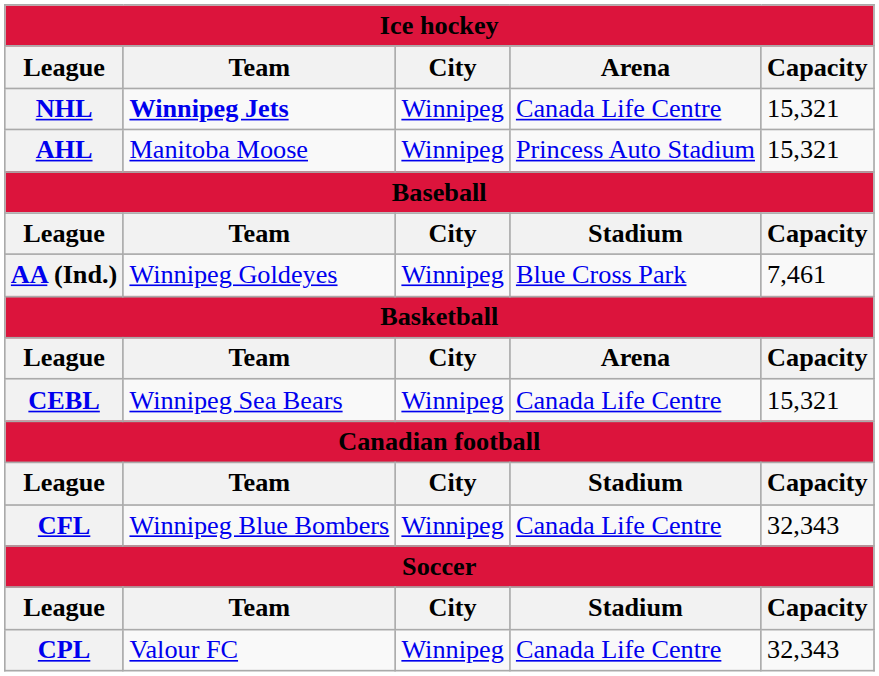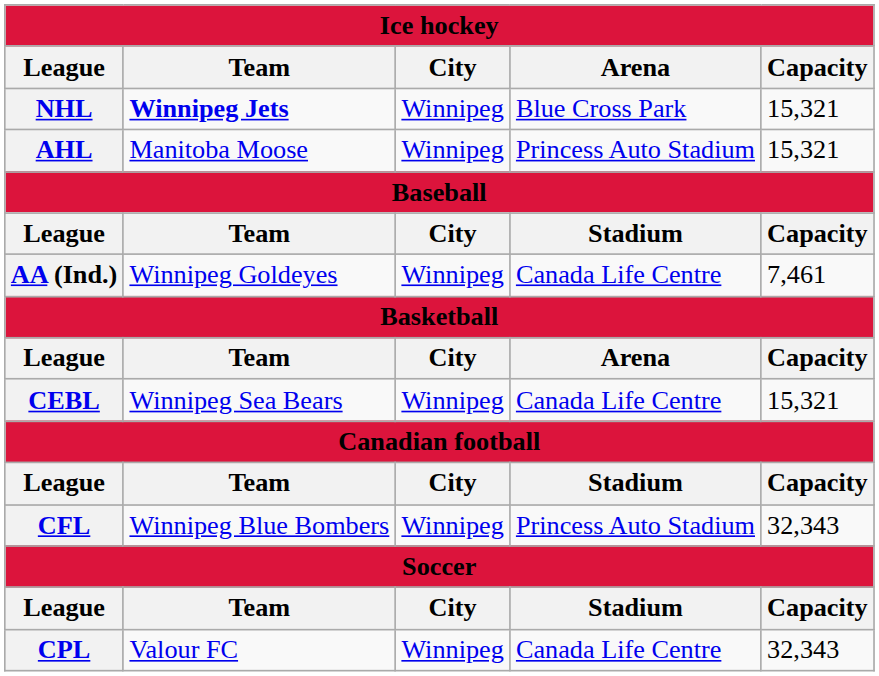 <table class="wikitable" style="width:auto">
 <tr>
 <td bgcolor="#DC143C" align="center" colspan="6"><strong><span>Ice hockey</span></strong></td>
 </tr>
 <tr>
 <th>League</th>
 <th>Team</th>
 <th>City</th>
 <th>Arena</th>
 <th>Capacity</th>
 </tr>
 <tr>
 <th rowspan="1"><a href='#'>NHL</a></th>
 <td><strong><a href='#'>Winnipeg Jets</a></strong></td>
 <td><a href='#'>Winnipeg</a></td>
-<td><a href='#'>Canada Life Centre</a></td>
+<td><a href='#'>Blue Cross Park</a></td>
 <td>15,321</td>
 </tr>
 <tr>
 <th rowspan="1"><a href='#'>AHL</a></th>
 <td><a href='#'>Manitoba Moose</a></td>
 <td><a href='#'>Winnipeg</a></td>
 <td><a href='#'>Princess Auto Stadium</a></td>
 <td>15,321</td>
 </tr>
 <tr>
 <td bgcolor="#DC143C" align="center" colspan="6"><strong><span>Baseball</span></strong></td>
 </tr>
 <tr>
 <th>League</th>
 <th>Team</th>
 <th>City</th>
 <th>Stadium</th>
 <th>Capacity</th>
 </tr>
 <tr>
 <th rowspan="1"><a href='#'>AA</a> (Ind.)</th>
 <td><a href='#'>Winnipeg Goldeyes</a></td>
 <td><a href='#'>Winnipeg</a></td>
-<td><a href='#'>Blue Cross Park</a></td>
+<td><a href='#'>Canada Life Centre</a></td>
 <td>7,461</td>
 </tr>
 <tr>
 <td bgcolor="#DC143C" align="center" colspan="6"><strong><span>Basketball</span></strong></td>
 </tr>
 <tr>
 <th>League</th>
 <th>Team</th>
 <th>City</th>
 <th>Arena</th>
 <th>Capacity</th>
 </tr>
 <tr>
 <th rowspan="1"><a href='#'>CEBL</a></th>
 <td><a href='#'>Winnipeg Sea Bears</a></td>
 <td><a href='#'>Winnipeg</a></td>
 <td><a href='#'>Canada Life Centre</a></td>
 <td>15,321</td>
 </tr>
 <tr>
 <td bgcolor="#DC143C" align="center" colspan="6"><strong><span>Canadian football</span></strong></td>
 </tr>
 <tr>
 <th>League</th>
 <th>Team</th>
 <th>City</th>
 <th>Stadium</th>
 <th>Capacity</th>
 </tr>
 <tr>
 <th rowspan="1"><a href='#'>CFL</a></th>
 <td><a href='#'>Winnipeg Blue Bombers</a></td>
 <td><a href='#'>Winnipeg</a></td>
-<td><a href='#'>Canada Life Centre</a></td>
+<td><a href='#'>Princess Auto Stadium</a></td>
 <td>32,343</td>
 </tr>
 <tr>
 <td bgcolor="#DC143C" align="center" colspan="6"><strong><span>Soccer</span></strong></td>
 </tr>
 <tr>
 <th>League</th>
 <th>Team</th>
 <th>City</th>
 <th>Stadium</th>
 <th>Capacity</th>
 </tr>
 <tr>
 <th rowspan="1"><a href='#'>CPL</a></th>
 <td><a href='#'>Valour FC</a></td>
 <td><a href='#'>Winnipeg</a></td>
 <td><a href='#'>Canada Life Centre</a></td>
 <td>32,343</td>
 </tr>
 </table>
